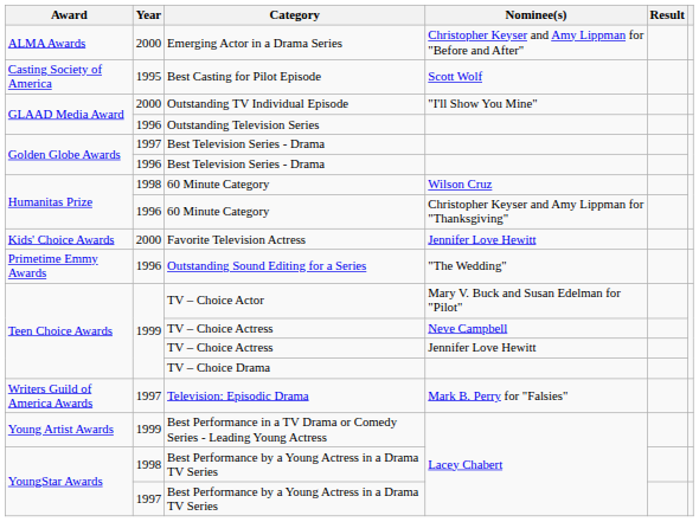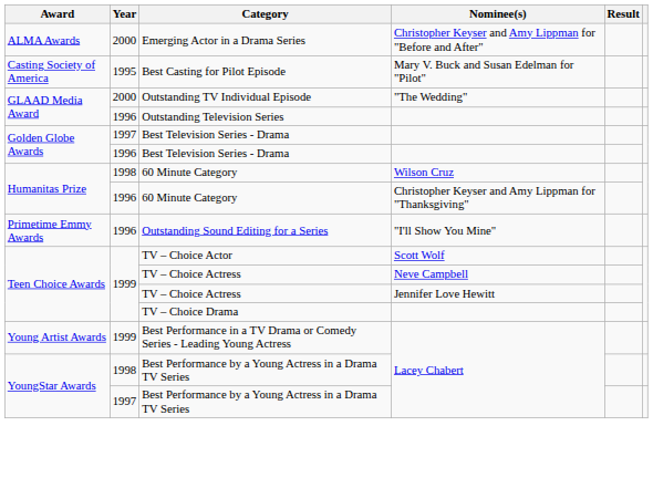 <table class="wikitable">
 <tr>
 <th>Award</th>
 <th>Year</th>
 <th>Category</th>
 <th>Nominee(s)</th>
 <th>Result</th>
 <th></th>
 </tr>
 <tr>
 <td><a href='#'>ALMA Awards</a></td>
 <td>2000</td>
 <td>Emerging Actor in a Drama Series</td>
 <td><a href='#'>Christopher Keyser</a> and <a href='#'>Amy Lippman</a> for "Before and After"</td>
 <td></td>
 <td></td>
 </tr>
 <tr>
 <td><a href='#'>Casting Society of America</a></td>
 <td>1995</td>
 <td>Best Casting for Pilot Episode</td>
-<td><a href='#'>Scott Wolf</a></td>
+<td>Mary V. Buck and Susan Edelman for "Pilot"</td>
 <td></td>
 <td></td>
 </tr>
 <tr>
 <td rowspan="2"><a href='#'>GLAAD Media Award</a></td>
 <td>2000</td>
 <td>Outstanding TV Individual Episode</td>
-<td>"I'll Show You Mine"</td>
+<td>"The Wedding"</td>
 <td></td>
 <td></td>
 </tr>
 <tr>
 <td>1996</td>
 <td>Outstanding Television Series</td>
 <td></td>
 <td></td>
 <td></td>
 </tr>
 <tr>
 <td rowspan="2"><a href='#'>Golden Globe Awards</a></td>
 <td>1997</td>
 <td>Best Television Series - Drama</td>
 <td></td>
 <td></td>
 <td rowspan="2"></td>
 </tr>
 <tr>
 <td>1996</td>
 <td>Best Television Series - Drama</td>
 <td></td>
 <td></td>
 </tr>
 <tr>
 <td rowspan="2"><a href='#'>Humanitas Prize</a></td>
 <td>1998</td>
 <td>60 Minute Category</td>
 <td><a href='#'>Wilson Cruz</a></td>
 <td></td>
 <td rowspan="2"></td>
 </tr>
 <tr>
 <td>1996</td>
 <td>60 Minute Category</td>
 <td>Christopher Keyser and Amy Lippman for "Thanksgiving"</td>
 <td></td>
 </tr>
 <tr>
-<td><a href='#'>Kids' Choice Awards</a></td>
-<td>2000</td>
-<td>Favorite Television Actress</td>
-<td><a href='#'>Jennifer Love Hewitt</a></td>
-<td></td>
-<td></td>
-</tr>
-<tr>
 <td><a href='#'>Primetime Emmy Awards</a></td>
 <td>1996</td>
 <td><a href='#'>Outstanding Sound Editing for a Series</a></td>
-<td>"The Wedding"</td>
+<td>"I'll Show You Mine"</td>
 <td></td>
 <td></td>
 </tr>
 <tr>
 <td rowspan="4"><a href='#'>Teen Choice Awards</a></td>
 <td rowspan="4">1999</td>
 <td>TV – Choice Actor</td>
-<td>Mary V. Buck and Susan Edelman for "Pilot"</td>
+<td><a href='#'>Scott Wolf</a></td>
 <td></td>
 <td rowspan="4"></td>
 </tr>
 <tr>
 <td>TV – Choice Actress</td>
 <td><a href='#'>Neve Campbell</a></td>
 <td></td>
 </tr>
 <tr>
 <td>TV – Choice Actress</td>
 <td>Jennifer Love Hewitt</td>
 <td></td>
 </tr>
 <tr>
 <td>TV – Choice Drama</td>
-<td></td>
-<td></td>
-</tr>
-<tr>
-<td><a href='#'>Writers Guild of America Awards</a></td>
-<td>1997</td>
-<td><a href='#'>Television: Episodic Drama</a></td>
-<td><a href='#'>Mark B. Perry</a> for "Falsies"</td>
 <td></td>
 <td></td>
 </tr>
 <tr>
 <td><a href='#'>Young Artist Awards</a></td>
 <td>1999</td>
 <td>Best Performance in a TV Drama or Comedy Series - Leading Young Actress</td>
 <td rowspan="3"><a href='#'>Lacey Chabert</a></td>
 <td></td>
 <td></td>
 </tr>
 <tr>
 <td rowspan="2"><a href='#'>YoungStar Awards</a></td>
 <td>1998</td>
 <td>Best Performance by a Young Actress in a Drama TV Series</td>
 <td></td>
 <td></td>
 </tr>
 <tr>
 <td>1997</td>
 <td>Best Performance by a Young Actress in a Drama TV Series</td>
 <td></td>
 <td></td>
 </tr>
 </table>
